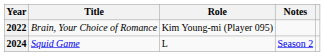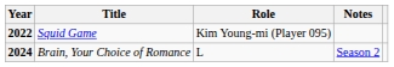 <table class="wikitable plainrowheaders">
 <tr>
 <th scope="col">Year</th>
 <th scope="col">Title</th>
 <th scope="col">Role</th>
 <th scope="col">Notes</th>
 <th scope="col" class="unsortable"></th>
 </tr>
 <tr>
 <th scope="row">2022</th>
-<td><em>Brain, Your Choice of Romance</em></td>
+<td><em><a href='#'>Squid Game</a></em></td>
 <td>Kim Young-mi (Player 095)</td>
 <td></td>
 <td style="text-align:center"></td>
 </tr>
 <tr>
 <th scope="row">2024</th>
-<td><em><a href='#'>Squid Game</a></em></td>
+<td><em>Brain, Your Choice of Romance</em></td>
 <td>L</td>
 <td><a href='#'>Season 2</a></td>
 <td style="text-align:center"></td>
 </tr>
 </table>
